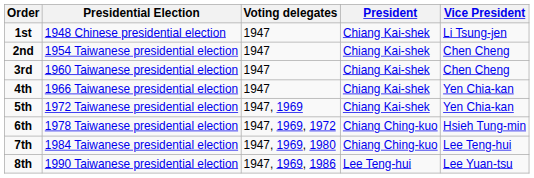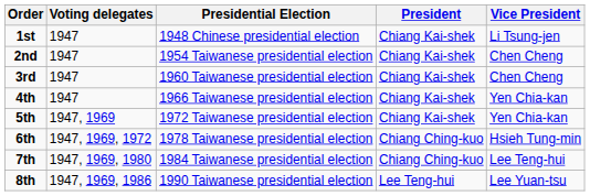 <table class=wikitable>
 <tr>
 <th>Order</th>
+<th>Voting delegates</th>
 <th>Presidential Election</th>
-<th>Voting delegates</th>
 <th><a href='#'>President</a></th>
 <th><a href='#'>Vice President</a></th>
 </tr>
 <tr>
 <td align=center><strong>1st</strong></td>
+<td>1947</td>
 <td><a href='#'>1948 Chinese presidential election</a></td>
-<td>1947</td>
 <td><a href='#'>Chiang Kai-shek</a></td>
 <td><a href='#'>Li Tsung-jen</a></td>
 </tr>
 <tr>
 <td align=center><strong>2nd</strong></td>
+<td>1947</td>
 <td><a href='#'>1954 Taiwanese presidential election</a></td>
-<td>1947</td>
 <td><a href='#'>Chiang Kai-shek</a></td>
 <td><a href='#'>Chen Cheng</a></td>
 </tr>
 <tr>
 <td align=center><strong>3rd</strong></td>
+<td>1947</td>
 <td><a href='#'>1960 Taiwanese presidential election</a></td>
-<td>1947</td>
 <td><a href='#'>Chiang Kai-shek</a></td>
 <td><a href='#'>Chen Cheng</a></td>
 </tr>
 <tr>
 <td align=center><strong>4th</strong></td>
+<td>1947</td>
 <td><a href='#'>1966 Taiwanese presidential election</a></td>
-<td>1947</td>
 <td><a href='#'>Chiang Kai-shek</a></td>
 <td><a href='#'>Yen Chia-kan</a></td>
 </tr>
 <tr>
 <td align=center><strong>5th</strong></td>
+<td>1947, <a href='#'>1969</a></td>
 <td><a href='#'>1972 Taiwanese presidential election</a></td>
-<td>1947, <a href='#'>1969</a></td>
 <td><a href='#'>Chiang Kai-shek</a></td>
 <td><a href='#'>Yen Chia-kan</a></td>
 </tr>
 <tr>
 <td align=center><strong>6th</strong></td>
+<td>1947, <a href='#'>1969</a>, <a href='#'>1972</a></td>
 <td><a href='#'>1978 Taiwanese presidential election</a></td>
-<td>1947, <a href='#'>1969</a>, <a href='#'>1972</a></td>
 <td><a href='#'>Chiang Ching-kuo</a></td>
 <td><a href='#'>Hsieh Tung-min</a></td>
 </tr>
 <tr>
 <td align=center><strong>7th</strong></td>
+<td>1947, <a href='#'>1969</a>, <a href='#'>1980</a></td>
 <td><a href='#'>1984 Taiwanese presidential election</a></td>
-<td>1947, <a href='#'>1969</a>, <a href='#'>1980</a></td>
 <td><a href='#'>Chiang Ching-kuo</a></td>
 <td><a href='#'>Lee Teng-hui</a></td>
 </tr>
 <tr>
 <td align=center><strong>8th</strong></td>
+<td>1947, <a href='#'>1969</a>, <a href='#'>1986</a></td>
 <td><a href='#'>1990 Taiwanese presidential election</a></td>
-<td>1947, <a href='#'>1969</a>, <a href='#'>1986</a></td>
 <td><a href='#'>Lee Teng-hui</a></td>
 <td><a href='#'>Lee Yuan-tsu</a></td>
 </tr>
 </table>
